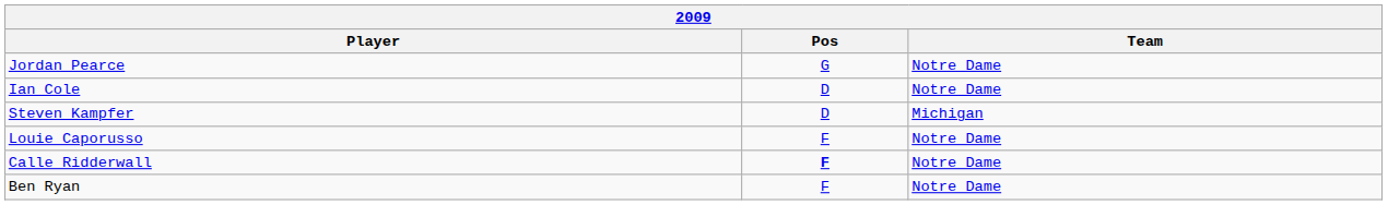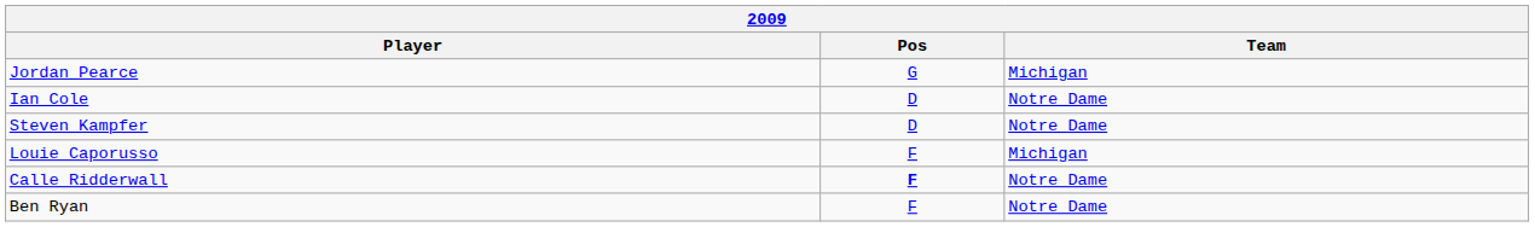 <table class="wikitable" width=95%>
 <tr>
 <th colspan=3><a href='#'>2009</a></th>
 </tr>
 <tr>
 <th>Player</th>
 <th>Pos</th>
 <th>Team</th>
 </tr>
 <tr>
 <td><a href='#'>Jordan Pearce</a></td>
 <td style="text-align:center;"><a href='#'>G</a></td>
-<td><a href='#'>Notre Dame</a></td>
+<td><a href='#'>Michigan</a></td>
 </tr>
 <tr>
 <td><a href='#'>Ian Cole</a></td>
 <td style="text-align:center;"><a href='#'>D</a></td>
 <td><a href='#'>Notre Dame</a></td>
 </tr>
 <tr>
 <td><a href='#'>Steven Kampfer</a></td>
 <td style="text-align:center;"><a href='#'>D</a></td>
-<td><a href='#'>Michigan</a></td>
+<td><a href='#'>Notre Dame</a></td>
 </tr>
 <tr>
 <td><a href='#'>Louie Caporusso</a></td>
 <td style="text-align:center;"><a href='#'>F</a></td>
-<td><a href='#'>Notre Dame</a></td>
+<td><a href='#'>Michigan</a></td>
 </tr>
 <tr>
 <td><a href='#'>Calle Ridderwall</a></td>
 <td style="text-align:center;"><strong><a href='#'>F</a></strong></td>
 <td><a href='#'>Notre Dame</a></td>
 </tr>
 <tr>
 <td>Ben Ryan</td>
 <td style="text-align:center;"><a href='#'>F</a></td>
 <td><a href='#'>Notre Dame</a></td>
 </tr>
 </table>
